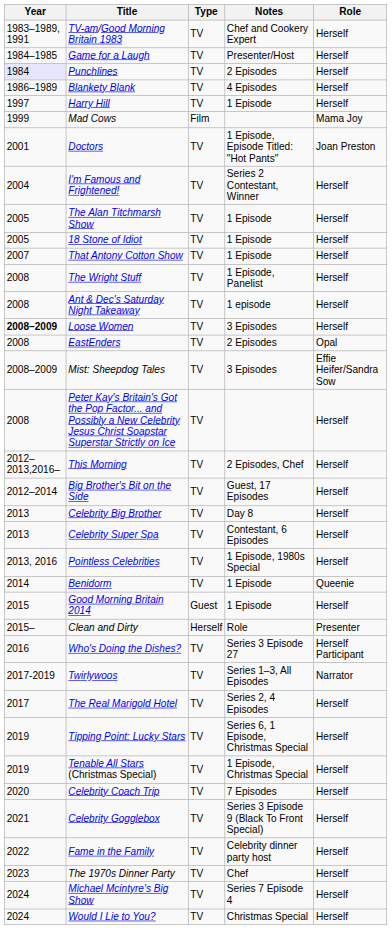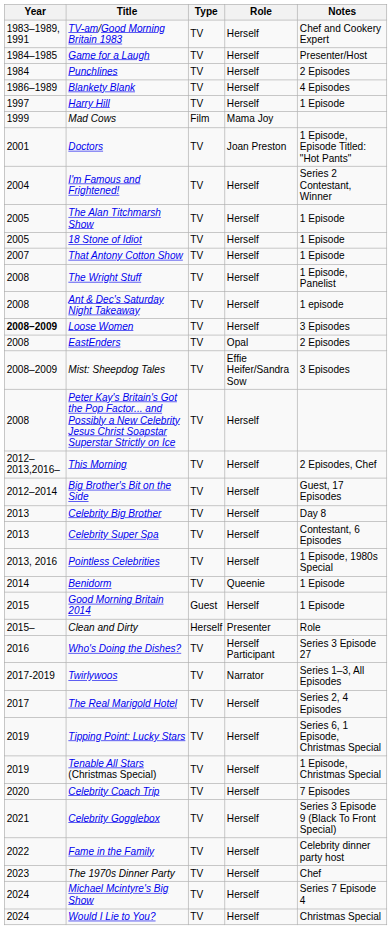 <table class="wikitable sortable">
 <tr>
 <th>Year</th>
 <th>Title</th>
 <th>Type</th>
+<th class="unsortable">Role</th>
 <th class="unsortable">Notes</th>
-<th class="unsortable">Role</th>
 </tr>
 <tr>
 <td>1983–1989, 1991</td>
 <td><em><a href='#'>TV-am</a>/<a href='#'>Good Morning Britain 1983</a></em></td>
 <td>TV</td>
+<td>Herself</td>
 <td>Chef and Cookery Expert</td>
-<td>Herself</td>
 </tr>
 <tr>
 <td>1984–1985</td>
 <td><em><a href='#'>Game for a Laugh</a></em></td>
 <td>TV</td>
+<td>Herself</td>
 <td>Presenter/Host</td>
-<td>Herself</td>
 </tr>
 <tr>
-<td style="background: lavender;">1984</td>
+<td>1984</td>
 <td><em><a href='#'>Punchlines</a></em></td>
 <td>TV</td>
+<td>Herself</td>
 <td>2 Episodes</td>
-<td>Herself</td>
 </tr>
 <tr>
 <td>1986–1989</td>
 <td><em><a href='#'>Blankety Blank</a></em></td>
 <td>TV</td>
+<td>Herself</td>
 <td>4 Episodes</td>
-<td>Herself</td>
 </tr>
 <tr>
 <td>1997</td>
 <td><em><a href='#'>Harry Hill</a></em></td>
 <td>TV</td>
+<td>Herself</td>
 <td>1 Episode</td>
-<td>Herself</td>
 </tr>
 <tr>
 <td>1999</td>
 <td><em>Mad Cows</em></td>
 <td>Film</td>
+<td>Mama Joy</td>
 <td></td>
-<td>Mama Joy</td>
 </tr>
 <tr>
 <td>2001</td>
 <td><em><a href='#'>Doctors</a></em></td>
 <td>TV</td>
+<td>Joan Preston</td>
 <td>1 Episode, Episode Titled: "Hot Pants"</td>
-<td>Joan Preston</td>
 </tr>
 <tr>
 <td>2004</td>
 <td><em><a href='#'>I'm Famous and Frightened!</a></em></td>
 <td>TV</td>
+<td>Herself</td>
 <td>Series 2 Contestant, Winner</td>
-<td>Herself</td>
 </tr>
 <tr>
 <td>2005</td>
 <td><em><a href='#'>The Alan Titchmarsh Show</a></em></td>
 <td>TV</td>
+<td>Herself</td>
 <td>1 Episode</td>
-<td>Herself</td>
 </tr>
 <tr>
 <td>2005</td>
 <td><em><a href='#'>18 Stone of Idiot</a></em></td>
 <td>TV</td>
+<td>Herself</td>
 <td>1 Episode</td>
-<td>Herself</td>
 </tr>
 <tr>
 <td>2007</td>
 <td><em><a href='#'>That Antony Cotton Show</a></em></td>
 <td>TV</td>
+<td>Herself</td>
 <td>1 Episode</td>
-<td>Herself</td>
 </tr>
 <tr>
 <td>2008</td>
 <td><em><a href='#'>The Wright Stuff</a></em></td>
 <td>TV</td>
+<td>Herself</td>
 <td>1 Episode, Panelist</td>
-<td>Herself</td>
 </tr>
 <tr>
 <td>2008</td>
 <td><em><a href='#'>Ant & Dec's Saturday Night Takeaway</a></em></td>
 <td>TV</td>
+<td>Herself</td>
 <td>1 episode</td>
-<td>Herself</td>
 </tr>
 <tr>
 <td><strong>2008–2009</strong></td>
 <td><em><a href='#'>Loose Women</a></em></td>
 <td>TV</td>
+<td>Herself</td>
 <td>3 Episodes</td>
-<td>Herself</td>
 </tr>
 <tr>
 <td>2008</td>
 <td><em><a href='#'>EastEnders</a></em></td>
 <td>TV</td>
+<td>Opal</td>
 <td>2 Episodes</td>
-<td>Opal</td>
 </tr>
 <tr>
 <td>2008–2009</td>
 <td><em>Mist: Sheepdog Tales</em></td>
 <td>TV</td>
+<td>Effie Heifer/Sandra Sow</td>
 <td>3 Episodes</td>
-<td>Effie Heifer/Sandra Sow</td>
 </tr>
 <tr>
 <td>2008</td>
 <td><em><a href='#'>Peter Kay's Britain's Got the Pop Factor... and Possibly a New Celebrity Jesus Christ Soapstar Superstar Strictly on Ice</a></em></td>
 <td>TV</td>
+<td>Herself</td>
 <td></td>
-<td>Herself</td>
 </tr>
 <tr>
 <td>2012–2013,2016–</td>
 <td><em><a href='#'>This Morning</a></em></td>
 <td>TV</td>
+<td>Herself</td>
 <td>2 Episodes, Chef</td>
-<td>Herself</td>
 </tr>
 <tr>
 <td>2012–2014</td>
 <td><em><a href='#'>Big Brother's Bit on the Side</a></em></td>
 <td>TV</td>
+<td>Herself</td>
 <td>Guest, 17 Episodes</td>
-<td>Herself</td>
 </tr>
 <tr>
 <td>2013</td>
 <td><em><a href='#'>Celebrity Big Brother</a></em></td>
 <td>TV</td>
+<td>Herself</td>
 <td>Day 8</td>
-<td>Herself</td>
 </tr>
 <tr>
 <td>2013</td>
 <td><em><a href='#'>Celebrity Super Spa</a></em></td>
 <td>TV</td>
+<td>Herself</td>
 <td>Contestant, 6 Episodes</td>
-<td>Herself</td>
 </tr>
 <tr>
 <td>2013, 2016</td>
 <td><em><a href='#'>Pointless Celebrities</a></em></td>
 <td>TV</td>
+<td>Herself</td>
 <td>1 Episode, 1980s Special</td>
-<td>Herself</td>
 </tr>
 <tr>
 <td>2014</td>
 <td><em><a href='#'>Benidorm</a></em></td>
 <td>TV</td>
+<td>Queenie</td>
 <td>1 Episode</td>
-<td>Queenie</td>
 </tr>
 <tr>
 <td>2015</td>
 <td><em><a href='#'>Good Morning Britain 2014</a></em></td>
 <td>Guest</td>
+<td>Herself</td>
 <td>1 Episode</td>
-<td>Herself</td>
 </tr>
 <tr>
 <td>2015–</td>
 <td><em>Clean and Dirty</em></td>
 <td>Herself</td>
+<td>Presenter</td>
 <td>Role</td>
-<td>Presenter</td>
 </tr>
 <tr>
 <td>2016</td>
 <td><em><a href='#'>Who's Doing the Dishes?</a></em></td>
 <td>TV</td>
+<td>Herself Participant</td>
 <td>Series 3 Episode 27</td>
-<td>Herself Participant</td>
 </tr>
 <tr>
 <td>2017-2019</td>
 <td><em><a href='#'>Twirlywoos</a></em></td>
 <td>TV</td>
+<td>Narrator</td>
 <td>Series 1–3, All Episodes</td>
-<td>Narrator</td>
 </tr>
 <tr>
 <td>2017</td>
 <td><em><a href='#'>The Real Marigold Hotel</a></em></td>
 <td>TV</td>
+<td>Herself</td>
 <td>Series 2, 4 Episodes</td>
-<td>Herself</td>
 </tr>
 <tr>
 <td>2019</td>
 <td><em><a href='#'>Tipping Point: Lucky Stars</a></em></td>
 <td>TV</td>
+<td>Herself</td>
 <td>Series 6, 1 Episode, Christmas Special</td>
-<td>Herself</td>
 </tr>
 <tr>
 <td>2019</td>
 <td><em><a href='#'>Tenable All Stars</a></em> (Christmas Special)</td>
 <td>TV</td>
+<td>Herself</td>
 <td>1 Episode, Christmas Special</td>
-<td>Herself</td>
 </tr>
 <tr>
 <td>2020</td>
 <td><em><a href='#'>Celebrity Coach Trip</a></em></td>
 <td>TV</td>
+<td>Herself</td>
 <td>7 Episodes</td>
-<td>Herself</td>
 </tr>
 <tr>
 <td>2021</td>
 <td><em><a href='#'>Celebrity Gogglebox</a></em></td>
 <td>TV</td>
+<td>Herself</td>
 <td>Series 3 Episode 9 (Black To Front Special)</td>
-<td>Herself</td>
 </tr>
 <tr>
 <td>2022</td>
 <td><em><a href='#'>Fame in the Family</a></em></td>
 <td>TV</td>
+<td>Herself</td>
 <td>Celebrity dinner party host</td>
-<td>Herself</td>
 </tr>
 <tr>
 <td>2023</td>
 <td><em>The 1970s Dinner Party</em></td>
 <td>TV</td>
+<td>Herself</td>
 <td>Chef</td>
-<td>Herself</td>
 </tr>
 <tr>
 <td>2024</td>
 <td><em><a href='#'>Michael Mcintyre's Big Show</a></em></td>
 <td>TV</td>
+<td>Herself</td>
 <td>Series 7 Episode 4</td>
-<td>Herself</td>
 </tr>
 <tr>
 <td>2024</td>
 <td><em><a href='#'>Would I Lie to You?</a></em></td>
 <td>TV</td>
+<td>Herself</td>
 <td>Christmas Special</td>
-<td>Herself</td>
 </tr>
 </table>
